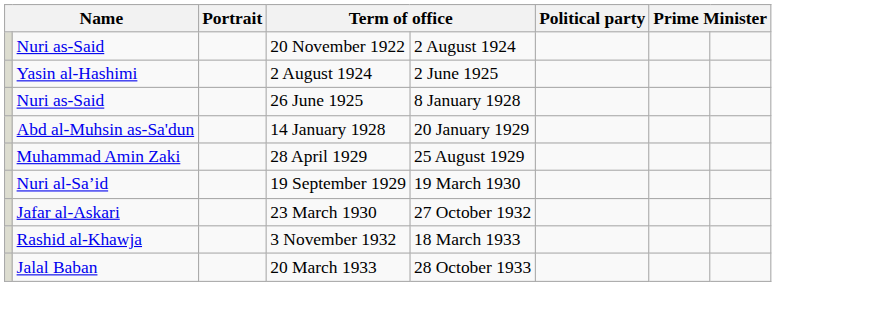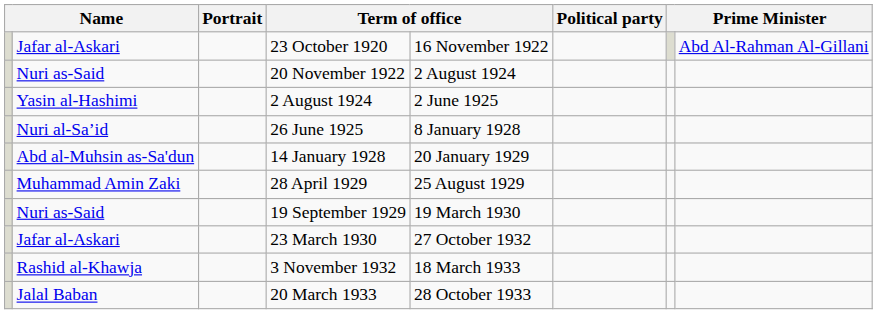 <table class="wikitable">
 <tr>
 <th colspan=2>Name</th>
 <th>Portrait</th>
 <th colspan=2>Term of office</th>
 <th>Political party</th>
 <th colspan=2>Prime Minister</th>
+</tr>
+<tr>
+<td bgcolor="#DDDDD"></td>
+<td><a href='#'>Jafar al-Askari</a></td>
+<td></td>
+<td>23 October 1920</td>
+<td>16 November 1922</td>
+<td></td>
+<td rowspan="1" bgcolor="#DDDDD"></td>
+<td rowspan="1"><a href='#'>Abd Al-Rahman Al-Gillani</a></td>
 </tr>
 <tr>
 <td bgcolor="#DDDDD"></td>
 <td><a href='#'>Nuri as-Said</a></td>
 <td></td>
 <td>20 November 1922</td>
 <td>2 August 1924</td>
 <td></td>
 <td></td>
 <td></td>
 </tr>
 <tr>
 <td bgcolor="#DDDDD"></td>
 <td><a href='#'>Yasin al-Hashimi</a></td>
 <td></td>
 <td>2 August 1924</td>
 <td>2 June 1925</td>
 <td></td>
 <td></td>
 <td></td>
 </tr>
 <tr>
 <td bgcolor="#DDDDD"></td>
-<td><a href='#'>Nuri as-Said</a></td>
+<td><a href='#'>Nuri al-Sa’id</a></td>
 <td></td>
 <td>26 June 1925</td>
 <td>8 January 1928</td>
 <td></td>
 <td></td>
 <td></td>
 </tr>
 <tr>
 <td bgcolor="#DDDDD"></td>
 <td><a href='#'>Abd al-Muhsin as-Sa'dun</a></td>
 <td></td>
 <td>14 January 1928</td>
 <td>20 January 1929</td>
 <td></td>
 <td></td>
 <td></td>
 </tr>
 <tr>
 <td bgcolor="#DDDDD"></td>
 <td><a href='#'>Muhammad Amin Zaki</a></td>
 <td></td>
 <td>28 April 1929</td>
 <td>25 August 1929</td>
 <td></td>
 <td></td>
 <td></td>
 </tr>
 <tr>
 <td bgcolor="#DDDDD"></td>
-<td><a href='#'>Nuri al-Sa’id</a></td>
+<td><a href='#'>Nuri as-Said</a></td>
 <td></td>
 <td>19 September 1929</td>
 <td>19 March 1930</td>
 <td></td>
 <td></td>
 <td></td>
 </tr>
 <tr>
 <td bgcolor="#DDDDD"></td>
 <td><a href='#'>Jafar al-Askari</a></td>
 <td></td>
 <td>23 March 1930</td>
 <td>27 October 1932</td>
 <td></td>
 <td></td>
 <td></td>
 </tr>
 <tr>
 <td bgcolor="#DDDDD"></td>
 <td><a href='#'>Rashid al-Khawja</a></td>
 <td></td>
 <td>3 November 1932</td>
 <td>18 March 1933</td>
 <td></td>
 <td></td>
 <td></td>
 </tr>
 <tr>
 <td bgcolor="#DDDDD"></td>
 <td><a href='#'>Jalal Baban</a></td>
 <td></td>
 <td>20 March 1933</td>
 <td>28 October 1933</td>
 <td></td>
 <td></td>
 <td></td>
 </tr>
 </table>
